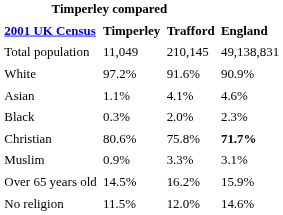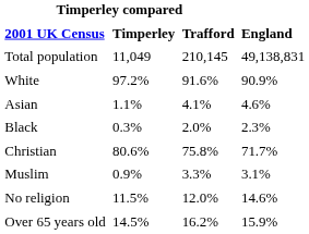 <table id="toc" style="float: right; margin-left: 1em;  font-size: 90%;" cellspacing="5">
 <tr>
 <th colspan="3">Timperley compared</th>
 </tr>
 <tr>
 <td><strong><a href='#'>2001 UK Census</a></strong></td>
 <td><strong>Timperley</strong></td>
 <td><strong>Trafford</strong></td>
 <td><strong>England</strong></td>
 </tr>
 <tr>
 <td>Total population</td>
 <td>11,049</td>
 <td>210,145</td>
 <td>49,138,831</td>
 </tr>
 <tr>
 <td>White</td>
 <td>97.2%</td>
 <td>91.6%</td>
 <td>90.9%</td>
 </tr>
 <tr>
 <td>Asian</td>
 <td>1.1%</td>
 <td>4.1%</td>
 <td>4.6%</td>
 </tr>
 <tr>
 <td>Black</td>
 <td>0.3%</td>
 <td>2.0%</td>
 <td>2.3%</td>
 </tr>
 <tr>
 <td>Christian</td>
 <td>80.6%</td>
 <td>75.8%</td>
-<td><strong>71.7%</strong></td>
+<td>71.7%</td>
 </tr>
 <tr>
 <td>Muslim</td>
 <td>0.9%</td>
 <td>3.3%</td>
 <td>3.1%</td>
 </tr>
 <tr>
+<td>No religion</td>
+<td>11.5%</td>
+<td>12.0%</td>
+<td>14.6%</td>
+</tr>
+<tr>
 <td>Over 65 years old</td>
 <td>14.5%</td>
 <td>16.2%</td>
 <td>15.9%</td>
 </tr>
-<tr>
-<td>No religion</td>
-<td>11.5%</td>
-<td>12.0%</td>
-<td>14.6%</td>
-</tr>
 </table>
